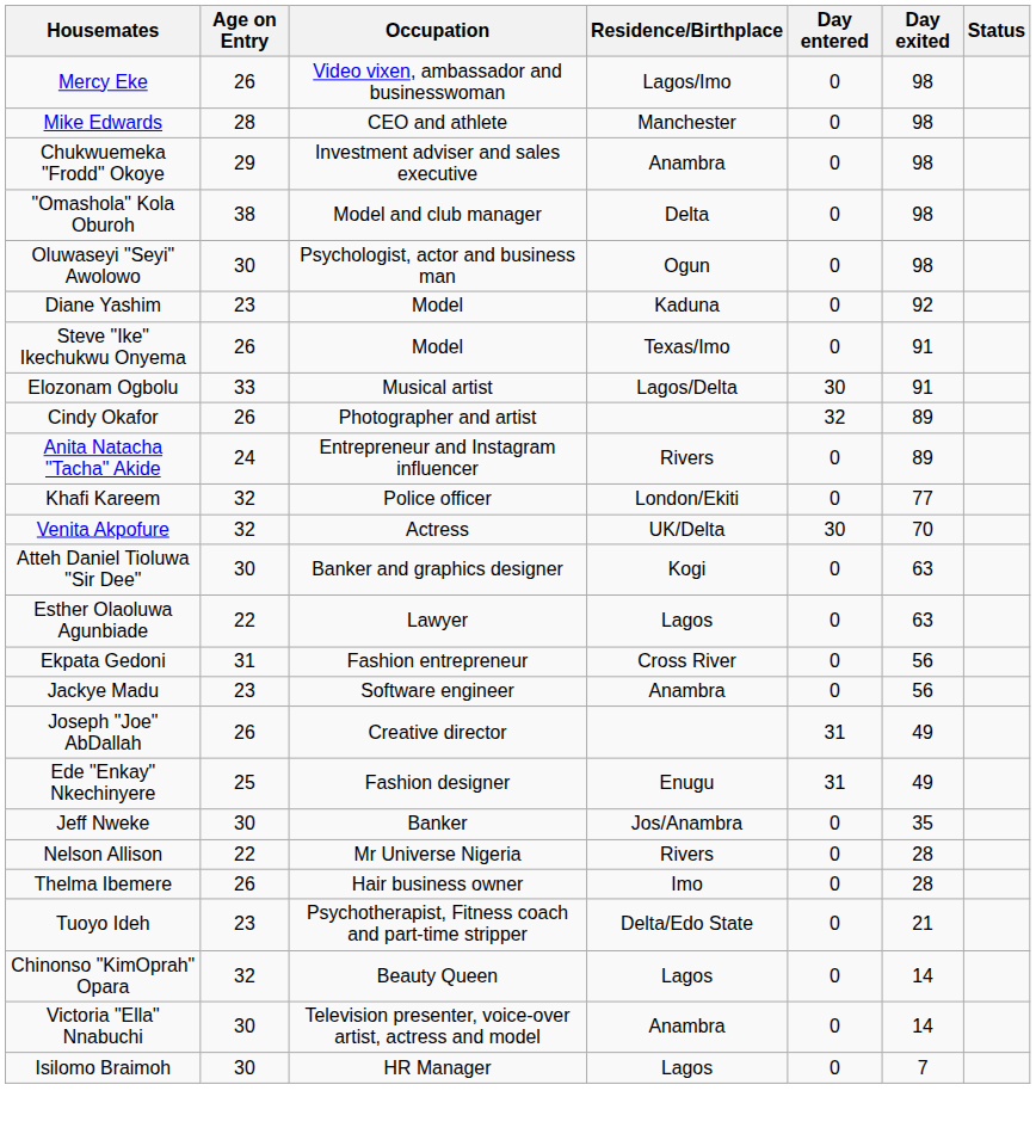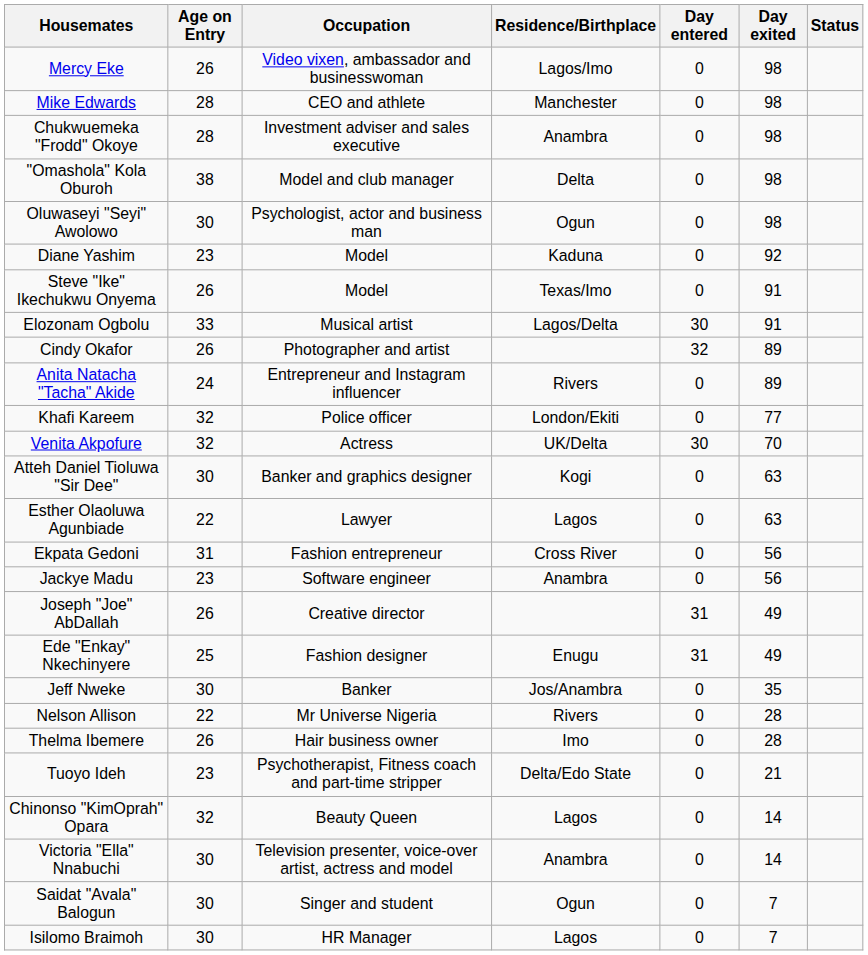 <table class="wikitable" style="text-align:center;">
 <tr>
 <th>Housemates</th>
 <th>Age on Entry</th>
 <th>Occupation</th>
 <th>Residence/Birthplace</th>
 <th>Day entered</th>
 <th>Day exited</th>
 <th>Status</th>
 </tr>
 <tr>
 <td><a href='#'>Mercy Eke</a></td>
 <td>26</td>
 <td><a href='#'>Video vixen</a>, ambassador and businesswoman</td>
 <td>Lagos/Imo</td>
 <td>0</td>
 <td>98</td>
 <td></td>
 </tr>
 <tr>
 <td><a href='#'>Mike Edwards</a></td>
 <td>28</td>
 <td>CEO and athlete</td>
 <td>Manchester</td>
 <td>0</td>
 <td>98</td>
 <td></td>
 </tr>
 <tr>
 <td>Chukwuemeka "Frodd" Okoye</td>
-<td>29</td>
+<td>28</td>
 <td>Investment adviser and sales executive</td>
 <td>Anambra</td>
 <td>0</td>
 <td>98</td>
 <td></td>
 </tr>
 <tr>
 <td>"Omashola" Kola Oburoh</td>
 <td>38</td>
 <td>Model and club manager</td>
 <td>Delta</td>
 <td>0</td>
 <td>98</td>
 <td></td>
 </tr>
 <tr>
 <td>Oluwaseyi "Seyi" Awolowo</td>
 <td>30</td>
 <td>Psychologist, actor and business man</td>
 <td>Ogun</td>
 <td>0</td>
 <td>98</td>
 <td></td>
 </tr>
 <tr>
 <td>Diane Yashim</td>
 <td>23</td>
 <td>Model</td>
 <td>Kaduna</td>
 <td>0</td>
 <td>92</td>
 <td></td>
 </tr>
 <tr>
 <td>Steve "Ike" Ikechukwu Onyema</td>
 <td>26</td>
 <td>Model</td>
 <td>Texas/Imo</td>
 <td>0</td>
 <td>91</td>
 <td></td>
 </tr>
 <tr>
 <td>Elozonam Ogbolu</td>
 <td>33</td>
 <td>Musical artist</td>
 <td>Lagos/Delta</td>
 <td>30</td>
 <td>91</td>
 <td></td>
 </tr>
 <tr>
 <td>Cindy Okafor</td>
 <td>26</td>
 <td>Photographer and artist</td>
 <td></td>
 <td>32</td>
 <td>89</td>
 <td></td>
 </tr>
 <tr>
 <td><a href='#'>Anita Natacha "Tacha" Akide</a></td>
 <td>24</td>
 <td>Entrepreneur and Instagram influencer</td>
 <td>Rivers</td>
 <td>0</td>
 <td>89</td>
 <td></td>
 </tr>
 <tr>
 <td>Khafi Kareem</td>
 <td>32</td>
 <td>Police officer</td>
 <td>London/Ekiti</td>
 <td>0</td>
 <td>77</td>
 <td></td>
 </tr>
 <tr>
 <td><a href='#'>Venita Akpofure</a></td>
 <td>32</td>
 <td>Actress</td>
 <td>UK/Delta</td>
 <td>30</td>
 <td>70</td>
 <td></td>
 </tr>
 <tr>
 <td>Atteh Daniel Tioluwa "Sir Dee"</td>
 <td>30</td>
 <td>Banker and graphics designer</td>
 <td>Kogi</td>
 <td>0</td>
 <td>63</td>
 <td></td>
 </tr>
 <tr>
 <td>Esther Olaoluwa Agunbiade</td>
 <td>22</td>
 <td>Lawyer</td>
 <td>Lagos</td>
 <td>0</td>
 <td>63</td>
 <td></td>
 </tr>
 <tr>
 <td>Ekpata Gedoni</td>
 <td>31</td>
 <td>Fashion entrepreneur</td>
 <td>Cross River</td>
 <td>0</td>
 <td>56</td>
 <td></td>
 </tr>
 <tr>
 <td>Jackye Madu</td>
 <td>23</td>
 <td>Software engineer</td>
 <td>Anambra</td>
 <td>0</td>
 <td>56</td>
 <td></td>
 </tr>
 <tr>
 <td>Joseph "Joe" AbDallah</td>
 <td>26</td>
 <td>Creative director</td>
 <td></td>
 <td>31</td>
 <td>49</td>
 <td></td>
 </tr>
 <tr>
 <td>Ede "Enkay" Nkechinyere</td>
 <td>25</td>
 <td>Fashion designer</td>
 <td>Enugu</td>
 <td>31</td>
 <td>49</td>
 <td></td>
 </tr>
 <tr>
 <td>Jeff Nweke</td>
 <td>30</td>
 <td>Banker</td>
 <td>Jos/Anambra</td>
 <td>0</td>
 <td>35</td>
 <td></td>
 </tr>
 <tr>
 <td>Nelson Allison</td>
 <td>22</td>
 <td>Mr Universe Nigeria</td>
 <td>Rivers</td>
 <td>0</td>
 <td>28</td>
 <td></td>
 </tr>
 <tr>
 <td>Thelma Ibemere</td>
 <td>26</td>
 <td>Hair business owner</td>
 <td>Imo</td>
 <td>0</td>
 <td>28</td>
 <td></td>
 </tr>
 <tr>
 <td>Tuoyo Ideh</td>
 <td>23</td>
 <td>Psychotherapist, Fitness coach and part-time stripper</td>
 <td>Delta/Edo State</td>
 <td>0</td>
 <td>21</td>
 <td></td>
 </tr>
 <tr>
 <td>Chinonso "KimOprah" Opara</td>
 <td>32</td>
 <td>Beauty Queen</td>
 <td>Lagos</td>
 <td>0</td>
 <td>14</td>
 <td></td>
 </tr>
 <tr>
 <td>Victoria "Ella" Nnabuchi</td>
 <td>30</td>
 <td>Television presenter, voice-over artist, actress and model</td>
 <td>Anambra</td>
 <td>0</td>
 <td>14</td>
 <td></td>
 </tr>
 <tr>
+<td>Saidat "Avala" Balogun</td>
+<td>30</td>
+<td>Singer and student</td>
+<td>Ogun</td>
+<td>0</td>
+<td>7</td>
+<td></td>
+</tr>
+<tr>
 <td>Isilomo Braimoh</td>
 <td>30</td>
 <td>HR Manager</td>
 <td>Lagos</td>
 <td>0</td>
 <td>7</td>
 <td></td>
 </tr>
 </table>
